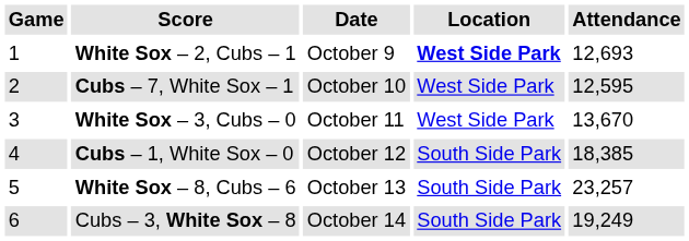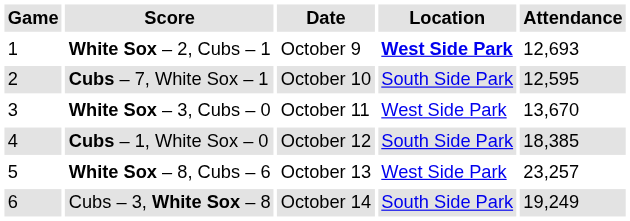 <table border="0" cellspacing="3" cellpadding="3">
 <tr style="background: #e3e3e3;">
 <th>Game</th>
 <th>Score</th>
 <th>Date</th>
 <th>Location</th>
 <th>Attendance</th>
 </tr>
 <tr>
 <td>1</td>
 <td><strong>White Sox</strong> – 2, Cubs – 1</td>
 <td>October 9</td>
 <td><strong><a href='#'>West Side Park</a></strong></td>
 <td>12,693</td>
 </tr>
 <tr style="background: #e3e3e3;">
 <td>2</td>
 <td><strong>Cubs</strong> – 7, White Sox – 1</td>
 <td>October 10</td>
-<td><a href='#'>West Side Park</a></td>
+<td><a href='#'>South Side Park</a></td>
 <td>12,595</td>
 </tr>
 <tr>
 <td>3</td>
 <td><strong>White Sox</strong> – 3, Cubs – 0</td>
 <td>October 11</td>
 <td><a href='#'>West Side Park</a></td>
 <td>13,670</td>
 </tr>
 <tr style="background: #e3e3e3;">
 <td>4</td>
 <td><strong>Cubs</strong> – 1, White Sox – 0</td>
 <td>October 12</td>
 <td><a href='#'>South Side Park</a></td>
 <td>18,385</td>
 </tr>
 <tr>
 <td>5</td>
 <td><strong>White Sox</strong> – 8, Cubs – 6</td>
 <td>October 13</td>
-<td><a href='#'>South Side Park</a></td>
+<td><a href='#'>West Side Park</a></td>
 <td>23,257</td>
 </tr>
 <tr style="background: #e3e3e3;">
 <td>6</td>
 <td>Cubs – 3, <strong>White Sox</strong> – 8</td>
 <td>October 14</td>
 <td><a href='#'>South Side Park</a></td>
 <td>19,249</td>
 </tr>
 </table>
